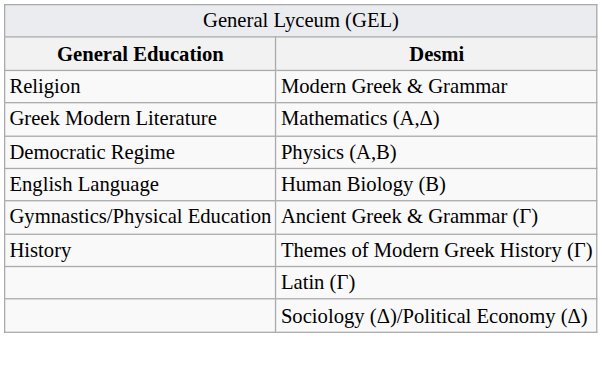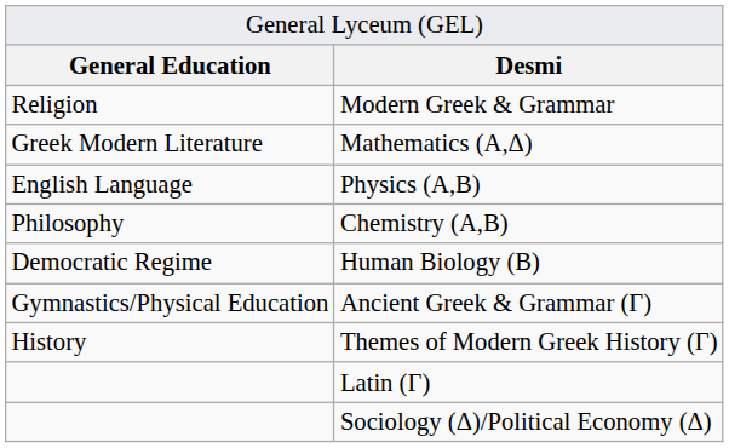 <table class="wikitable" border="1">
 <tr>
 <td colspan="2" align="center" style="background:#eaecf0;">General Lyceum (GEL)</td>
 </tr>
 <tr>
 <th>General Education</th>
 <th>Desmi</th>
 </tr>
 <tr>
 <td>Religion</td>
 <td>Modern Greek & Grammar</td>
 </tr>
 <tr>
 <td>Greek Modern Literature</td>
 <td>Mathematics (A,Δ)</td>
 </tr>
 <tr>
-<td>Democratic Regime</td>
+<td>English Language</td>
 <td>Physics (A,B)</td>
 </tr>
 <tr>
-<td>English Language</td>
+<td>Philosophy</td>
+<td>Chemistry (A,B)</td>
+</tr>
+<tr>
+<td>Democratic Regime</td>
 <td>Human Biology (B)</td>
 </tr>
 <tr>
 <td>Gymnastics/Physical Education</td>
 <td>Ancient Greek & Grammar (Γ)</td>
 </tr>
 <tr>
 <td>History</td>
 <td>Themes of Modern Greek History (Γ)</td>
 </tr>
 <tr>
 <td></td>
 <td>Latin (Γ)</td>
 </tr>
 <tr>
 <td></td>
 <td>Sociology (Δ)/Political Economy (Δ)</td>
 </tr>
 </table>
